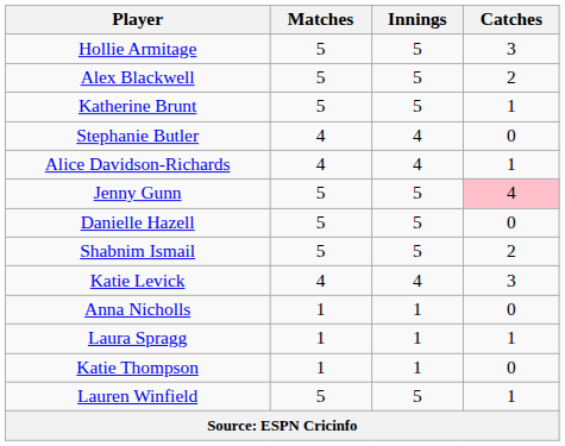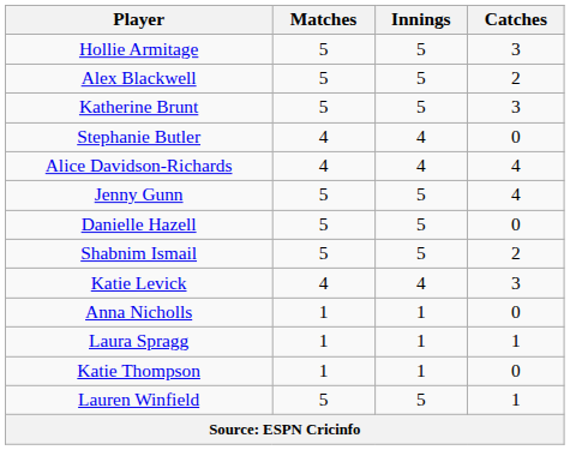 <table class="wikitable" style="text-align:center; width:55%;">
 <tr>
 <th>Player</th>
 <th>Matches</th>
 <th>Innings</th>
 <th>Catches</th>
 </tr>
 <tr>
 <td><a href='#'>Hollie Armitage</a></td>
 <td>5</td>
 <td>5</td>
 <td>3</td>
 </tr>
 <tr>
 <td><a href='#'>Alex Blackwell</a></td>
 <td>5</td>
 <td>5</td>
 <td>2</td>
 </tr>
 <tr>
 <td><a href='#'>Katherine Brunt</a></td>
 <td>5</td>
 <td>5</td>
-<td>1</td>
+<td>3</td>
 </tr>
 <tr>
 <td><a href='#'>Stephanie Butler</a></td>
 <td>4</td>
 <td>4</td>
 <td>0</td>
 </tr>
 <tr>
 <td><a href='#'>Alice Davidson-Richards</a></td>
 <td>4</td>
 <td>4</td>
-<td>1</td>
+<td>4</td>
 </tr>
 <tr>
 <td><a href='#'>Jenny Gunn</a></td>
 <td>5</td>
 <td>5</td>
-<td style="background: pink;">4</td>
+<td>4</td>
 </tr>
 <tr>
 <td><a href='#'>Danielle Hazell</a></td>
 <td>5</td>
 <td>5</td>
 <td>0</td>
 </tr>
 <tr>
 <td><a href='#'>Shabnim Ismail</a></td>
 <td>5</td>
 <td>5</td>
 <td>2</td>
 </tr>
 <tr>
 <td><a href='#'>Katie Levick</a></td>
 <td>4</td>
 <td>4</td>
 <td>3</td>
 </tr>
 <tr>
 <td><a href='#'>Anna Nicholls</a></td>
 <td>1</td>
 <td>1</td>
 <td>0</td>
 </tr>
 <tr>
 <td><a href='#'>Laura Spragg</a></td>
 <td>1</td>
 <td>1</td>
 <td>1</td>
 </tr>
 <tr>
 <td><a href='#'>Katie Thompson</a></td>
 <td>1</td>
 <td>1</td>
 <td>0</td>
 </tr>
 <tr>
 <td><a href='#'>Lauren Winfield</a></td>
 <td>5</td>
 <td>5</td>
 <td>1</td>
 </tr>
 <tr>
 <th colspan="4"><small>Source: ESPN Cricinfo </small></th>
 </tr>
 </table>
